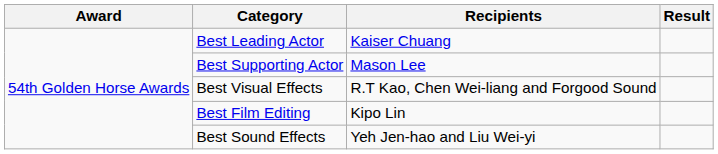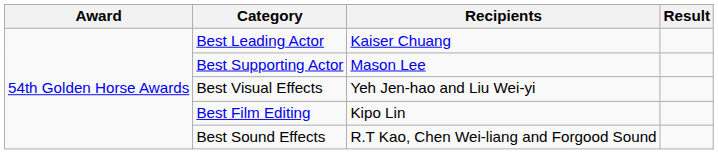 <table class="wikitable">
 <tr>
 <th>Award</th>
 <th>Category</th>
 <th>Recipients</th>
 <th>Result</th>
 </tr>
 <tr>
 <td rowspan=5><a href='#'>54th Golden Horse Awards</a></td>
 <td><a href='#'>Best Leading Actor</a></td>
 <td><a href='#'>Kaiser Chuang</a></td>
 <td></td>
 </tr>
 <tr>
 <td><a href='#'>Best Supporting Actor</a></td>
 <td><a href='#'>Mason Lee</a></td>
 <td></td>
 </tr>
 <tr>
 <td>Best Visual Effects</td>
-<td>R.T Kao, Chen Wei-liang and Forgood Sound</td>
+<td>Yeh Jen-hao and Liu Wei-yi</td>
 <td></td>
 </tr>
 <tr>
 <td><a href='#'>Best Film Editing</a></td>
 <td>Kipo Lin</td>
 <td></td>
 </tr>
 <tr>
 <td>Best Sound Effects</td>
-<td>Yeh Jen-hao and Liu Wei-yi</td>
+<td>R.T Kao, Chen Wei-liang and Forgood Sound</td>
 <td></td>
 </tr>
 </table>
